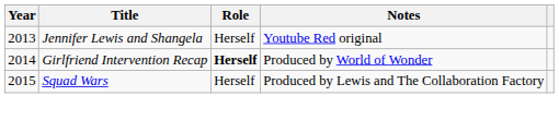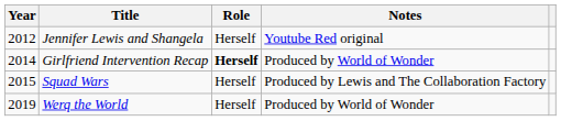 <table class="wikitable plainrowheaders sortable">
 <tr>
 <th scope="col">Year</th>
 <th scope="col">Title</th>
 <th scope="col">Role</th>
 <th scope="col">Notes</th>
 <th style="text-align: center;" class="unsortable"></th>
 </tr>
 <tr>
-<td>2013</td>
+<td>2012</td>
 <td><em>Jennifer Lewis and Shangela</em></td>
 <td>Herself</td>
 <td><a href='#'>Youtube Red</a> original</td>
 <td style="text-align: center;"></td>
 </tr>
 <tr>
 <td>2014</td>
 <td><em>Girlfriend Intervention Recap</em></td>
 <td><strong>Herself</strong></td>
 <td>Produced by <a href='#'>World of Wonder</a></td>
 <td style="text-align: center;"></td>
 </tr>
 <tr>
 <td>2015</td>
 <td><em><a href='#'>Squad Wars</a></em></td>
 <td>Herself</td>
 <td>Produced by Lewis and The Collaboration Factory</td>
 <td style="text-align: center;"></td>
 </tr>
+<tr>
+<td>2019</td>
+<td><em><a href='#'>Werq the World</a></em></td>
+<td>Herself</td>
+<td>Produced by World of Wonder</td>
+<td style="text-align: center;"></td>
+</tr>
 </table>
